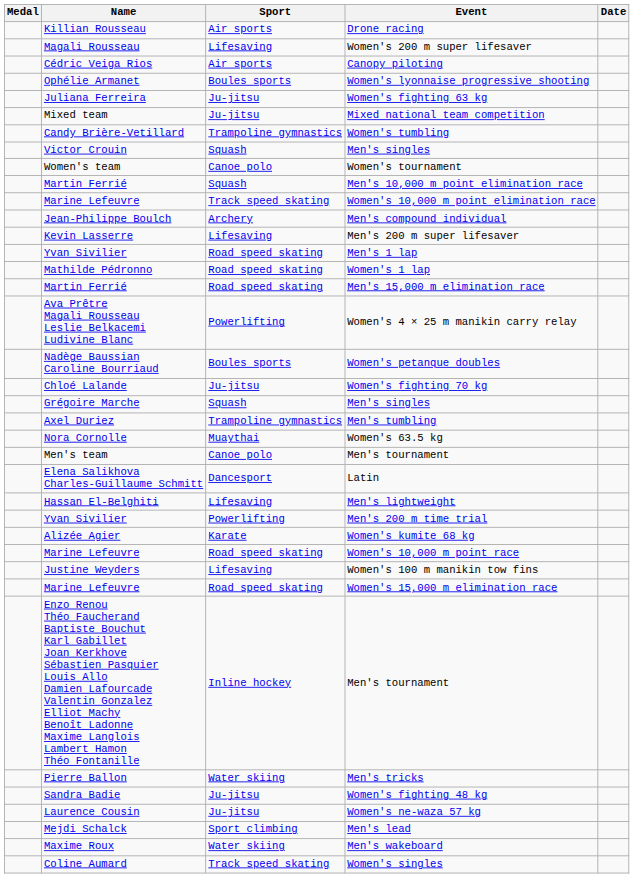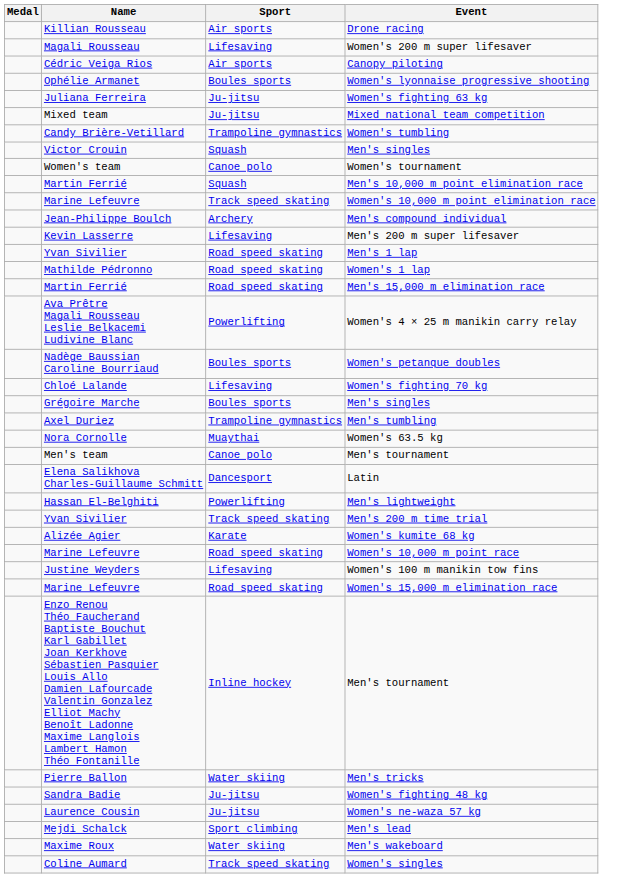 <table class="wikitable sortable" style="font-size: 95%;">
 <tr>
 <th>Medal</th>
 <th>Name</th>
 <th>Sport</th>
 <th>Event</th>
-<th>Date</th>
 </tr>
 <tr>
 <td></td>
 <td><a href='#'>Killian Rousseau</a></td>
 <td><a href='#'>Air sports</a></td>
 <td><a href='#'>Drone racing</a></td>
-<td></td>
 </tr>
 <tr>
 <td></td>
 <td><a href='#'>Magali Rousseau</a></td>
 <td><a href='#'>Lifesaving</a></td>
 <td>Women's 200 m super lifesaver</td>
-<td></td>
 </tr>
 <tr>
 <td></td>
 <td><a href='#'>Cédric Veiga Rios</a></td>
 <td><a href='#'>Air sports</a></td>
 <td><a href='#'>Canopy piloting</a></td>
-<td></td>
 </tr>
 <tr>
 <td></td>
 <td><a href='#'>Ophélie Armanet</a></td>
 <td><a href='#'>Boules sports</a></td>
 <td><a href='#'>Women's lyonnaise progressive shooting</a></td>
-<td></td>
 </tr>
 <tr>
 <td></td>
 <td><a href='#'>Juliana Ferreira</a></td>
 <td><a href='#'>Ju-jitsu</a></td>
 <td><a href='#'>Women's fighting 63 kg</a></td>
-<td></td>
 </tr>
 <tr>
 <td></td>
 <td>Mixed team</td>
 <td><a href='#'>Ju-jitsu</a></td>
 <td><a href='#'>Mixed national team competition</a></td>
-<td></td>
 </tr>
 <tr>
 <td></td>
 <td><a href='#'>Candy Brière-Vetillard</a></td>
 <td><a href='#'>Trampoline gymnastics</a></td>
 <td><a href='#'>Women's tumbling</a></td>
-<td></td>
 </tr>
 <tr>
 <td></td>
 <td><a href='#'>Victor Crouin</a></td>
 <td><a href='#'>Squash</a></td>
 <td><a href='#'>Men's singles</a></td>
-<td></td>
 </tr>
 <tr>
 <td></td>
 <td>Women's team</td>
 <td><a href='#'>Canoe polo</a></td>
 <td>Women's tournament</td>
-<td></td>
 </tr>
 <tr>
 <td></td>
 <td><a href='#'>Martin Ferrié</a></td>
 <td><a href='#'>Squash</a></td>
 <td><a href='#'>Men's 10,000 m point elimination race</a></td>
-<td></td>
 </tr>
 <tr>
 <td></td>
 <td><a href='#'>Marine Lefeuvre</a></td>
 <td><a href='#'>Track speed skating</a></td>
 <td><a href='#'>Women's 10,000 m point elimination race</a></td>
-<td></td>
 </tr>
 <tr>
 <td></td>
 <td><a href='#'>Jean-Philippe Boulch</a></td>
 <td><a href='#'>Archery</a></td>
 <td><a href='#'>Men's compound individual</a></td>
-<td></td>
 </tr>
 <tr>
 <td></td>
 <td><a href='#'>Kevin Lasserre</a></td>
 <td><a href='#'>Lifesaving</a></td>
 <td>Men's 200 m super lifesaver</td>
-<td></td>
 </tr>
 <tr>
 <td></td>
 <td><a href='#'>Yvan Sivilier</a></td>
 <td><a href='#'>Road speed skating</a></td>
 <td><a href='#'>Men's 1 lap</a></td>
-<td></td>
 </tr>
 <tr>
 <td></td>
 <td><a href='#'>Mathilde Pédronno</a></td>
 <td><a href='#'>Road speed skating</a></td>
 <td><a href='#'>Women's 1 lap</a></td>
-<td></td>
 </tr>
 <tr>
 <td></td>
 <td><a href='#'>Martin Ferrié</a></td>
 <td><a href='#'>Road speed skating</a></td>
 <td><a href='#'>Men's 15,000 m elimination race</a></td>
-<td></td>
 </tr>
 <tr>
 <td></td>
 <td><a href='#'>Ava Prêtre</a><br><a href='#'>Magali Rousseau</a><br><a href='#'>Leslie Belkacemi</a><br><a href='#'>Ludivine Blanc</a></td>
 <td><a href='#'>Powerlifting</a></td>
 <td>Women's 4 × 25 m manikin carry relay</td>
-<td></td>
 </tr>
 <tr>
 <td></td>
 <td><a href='#'>Nadège Baussian</a><br><a href='#'>Caroline Bourriaud</a></td>
 <td><a href='#'>Boules sports</a></td>
 <td><a href='#'>Women's petanque doubles</a></td>
-<td></td>
 </tr>
 <tr>
 <td></td>
 <td><a href='#'>Chloé Lalande</a></td>
-<td><a href='#'>Ju-jitsu</a></td>
+<td><a href='#'>Lifesaving</a></td>
 <td><a href='#'>Women's fighting 70 kg</a></td>
-<td></td>
 </tr>
 <tr>
 <td></td>
 <td><a href='#'>Grégoire Marche</a></td>
-<td><a href='#'>Squash</a></td>
+<td><a href='#'>Boules sports</a></td>
 <td><a href='#'>Men's singles</a></td>
-<td></td>
 </tr>
 <tr>
 <td></td>
 <td><a href='#'>Axel Duriez</a></td>
 <td><a href='#'>Trampoline gymnastics</a></td>
 <td><a href='#'>Men's tumbling</a></td>
-<td></td>
 </tr>
 <tr>
 <td></td>
 <td><a href='#'>Nora Cornolle</a></td>
 <td><a href='#'>Muaythai</a></td>
 <td>Women's 63.5 kg</td>
-<td></td>
 </tr>
 <tr>
 <td></td>
 <td>Men's team</td>
 <td><a href='#'>Canoe polo</a></td>
 <td>Men's tournament</td>
-<td></td>
 </tr>
 <tr>
 <td></td>
 <td><a href='#'>Elena Salikhova</a><br><a href='#'>Charles-Guillaume Schmitt</a></td>
 <td><a href='#'>Dancesport</a></td>
 <td>Latin</td>
-<td></td>
 </tr>
 <tr>
 <td></td>
 <td><a href='#'>Hassan El-Belghiti</a></td>
-<td><a href='#'>Lifesaving</a></td>
+<td><a href='#'>Powerlifting</a></td>
 <td><a href='#'>Men's lightweight</a></td>
-<td></td>
 </tr>
 <tr>
 <td></td>
 <td><a href='#'>Yvan Sivilier</a></td>
-<td><a href='#'>Powerlifting</a></td>
+<td><a href='#'>Track speed skating</a></td>
 <td><a href='#'>Men's 200 m time trial</a></td>
-<td></td>
 </tr>
 <tr>
 <td></td>
 <td><a href='#'>Alizée Agier</a></td>
 <td><a href='#'>Karate</a></td>
 <td><a href='#'>Women's kumite 68 kg</a></td>
-<td></td>
 </tr>
 <tr>
 <td></td>
 <td><a href='#'>Marine Lefeuvre</a></td>
 <td><a href='#'>Road speed skating</a></td>
 <td><a href='#'>Women's 10,000 m point race</a></td>
-<td></td>
 </tr>
 <tr>
 <td></td>
 <td><a href='#'>Justine Weyders</a></td>
 <td><a href='#'>Lifesaving</a></td>
 <td>Women's 100 m manikin tow fins</td>
-<td></td>
 </tr>
 <tr>
 <td></td>
 <td><a href='#'>Marine Lefeuvre</a></td>
 <td><a href='#'>Road speed skating</a></td>
 <td><a href='#'>Women's 15,000 m elimination race</a></td>
-<td></td>
 </tr>
 <tr>
 <td></td>
 <td><a href='#'>Enzo Renou</a><br><a href='#'>Théo Faucherand</a><br><a href='#'>Baptiste Bouchut</a><br><a href='#'>Karl Gabillet</a><br><a href='#'>Joan Kerkhove</a><br><a href='#'>Sébastien Pasquier</a><br><a href='#'>Louis Allo</a><br><a href='#'>Damien Lafourcade</a><br><a href='#'>Valentin Gonzalez</a><br><a href='#'>Elliot Machy</a><br><a href='#'>Benoît Ladonne</a><br><a href='#'>Maxime Langlois</a><br><a href='#'>Lambert Hamon</a><br><a href='#'>Théo Fontanille</a></td>
 <td><a href='#'>Inline hockey</a></td>
 <td>Men's tournament</td>
-<td></td>
 </tr>
 <tr>
 <td></td>
 <td><a href='#'>Pierre Ballon</a></td>
 <td><a href='#'>Water skiing</a></td>
 <td><a href='#'>Men's tricks</a></td>
-<td></td>
 </tr>
 <tr>
 <td></td>
 <td><a href='#'>Sandra Badie</a></td>
 <td><a href='#'>Ju-jitsu</a></td>
 <td><a href='#'>Women's fighting 48 kg</a></td>
-<td></td>
 </tr>
 <tr>
 <td></td>
 <td><a href='#'>Laurence Cousin</a></td>
 <td><a href='#'>Ju-jitsu</a></td>
 <td><a href='#'>Women's ne-waza 57 kg</a></td>
-<td></td>
 </tr>
 <tr>
 <td></td>
 <td><a href='#'>Mejdi Schalck</a></td>
 <td><a href='#'>Sport climbing</a></td>
 <td><a href='#'>Men's lead</a></td>
-<td></td>
 </tr>
 <tr>
 <td></td>
 <td><a href='#'>Maxime Roux</a></td>
 <td><a href='#'>Water skiing</a></td>
 <td><a href='#'>Men's wakeboard</a></td>
-<td></td>
 </tr>
 <tr>
 <td></td>
 <td><a href='#'>Coline Aumard</a></td>
 <td><a href='#'>Track speed skating</a></td>
 <td><a href='#'>Women's singles</a></td>
-<td></td>
 </tr>
 </table>
